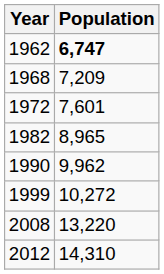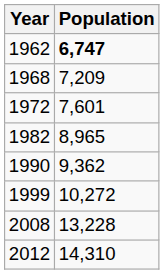 <table class=wikitable>
 <tr>
 <th>Year</th>
 <th>Population</th>
 </tr>
 <tr>
 <td>1962</td>
 <td><strong>6,747</strong></td>
 </tr>
 <tr>
 <td>1968</td>
 <td>7,209</td>
 </tr>
 <tr>
 <td>1972</td>
 <td>7,601</td>
 </tr>
 <tr>
 <td>1982</td>
 <td>8,965</td>
 </tr>
 <tr>
 <td>1990</td>
-<td>9,962</td>
+<td>9,362</td>
 </tr>
 <tr>
 <td>1999</td>
 <td>10,272</td>
 </tr>
 <tr>
 <td>2008</td>
-<td>13,220</td>
+<td>13,228</td>
 </tr>
 <tr>
 <td>2012</td>
 <td>14,310</td>
 </tr>
 </table>
